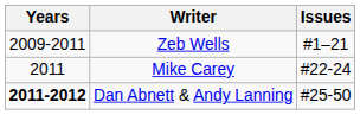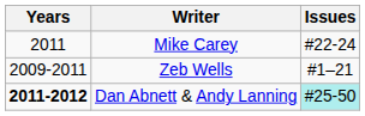 <table class="wikitable">
 <tr>
 <th>Years</th>
 <th>Writer</th>
 <th>Issues</th>
 </tr>
 <tr>
+<td align="center">2011</td>
+<td align="center"><a href='#'>Mike Carey</a></td>
+<td align="center">#22-24</td>
+</tr>
+<tr>
 <td align="center">2009-2011</td>
 <td align="center"><a href='#'>Zeb Wells</a></td>
 <td align="center">#1–21</td>
 </tr>
 <tr>
-<td align="center">2011</td>
-<td align="center"><a href='#'>Mike Carey</a></td>
-<td align="center">#22-24</td>
-</tr>
-<tr>
 <td align="center"><strong>2011-2012</strong></td>
 <td align="center"><a href='#'>Dan Abnett</a> & <a href='#'>Andy Lanning</a></td>
-<td align="center">#25-50</td>
+<td align="center" style="background: paleturquoise;">#25-50</td>
 </tr>
 </table>
